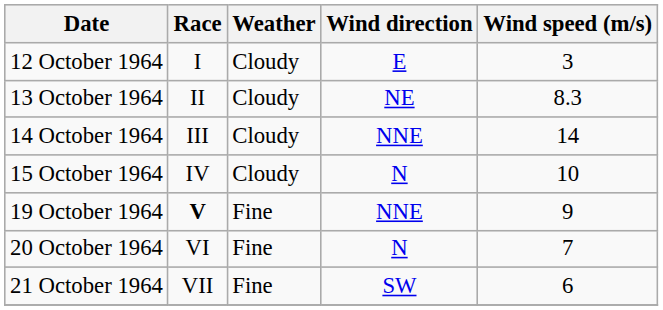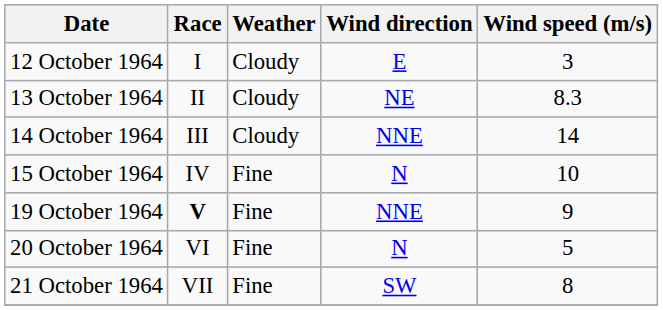 <table class="wikitable" style="text-align:right; font-size:90%">
 <tr>
 <th>Date</th>
 <th>Race</th>
 <th>Weather</th>
 <th>Wind direction</th>
 <th>Wind speed (m/s)</th>
 </tr>
 <tr>
 <td>12 October 1964</td>
 <td align=center>I</td>
 <td align=left>Cloudy</td>
 <td align=center><a href='#'>E</a></td>
 <td align=center>3</td>
 </tr>
 <tr>
 <td>13 October 1964</td>
 <td align=center>II</td>
 <td align=left>Cloudy</td>
 <td align=center><a href='#'>NE</a></td>
 <td align=center>8.3</td>
 </tr>
 <tr>
 <td>14 October 1964</td>
 <td align=center>III</td>
 <td align=left>Cloudy</td>
 <td align=center><a href='#'>NNE</a></td>
 <td align=center>14</td>
 </tr>
 <tr>
 <td>15 October 1964</td>
 <td align=center>IV</td>
-<td align=left>Cloudy</td>
+<td align=left>Fine</td>
 <td align=center><a href='#'>N</a></td>
 <td align=center>10</td>
 </tr>
 <tr>
 <td>19 October 1964</td>
 <td align=center><strong>V</strong></td>
 <td align=left>Fine</td>
 <td align=center><a href='#'>NNE</a></td>
 <td align=center>9</td>
 </tr>
 <tr>
 <td>20 October 1964</td>
 <td align=center>VI</td>
 <td align=left>Fine</td>
 <td align=center><a href='#'>N</a></td>
-<td align=center>7</td>
+<td align=center>5</td>
 </tr>
 <tr>
 <td>21 October 1964</td>
 <td align=center>VII</td>
 <td align=left>Fine</td>
 <td align=center><a href='#'>SW</a></td>
-<td align=center>6</td>
+<td align=center>8</td>
 </tr>
 <tr>
 </tr>
 </table>
